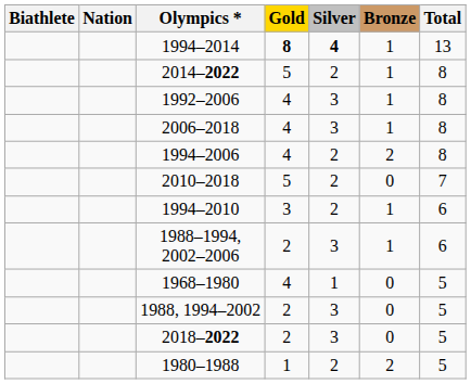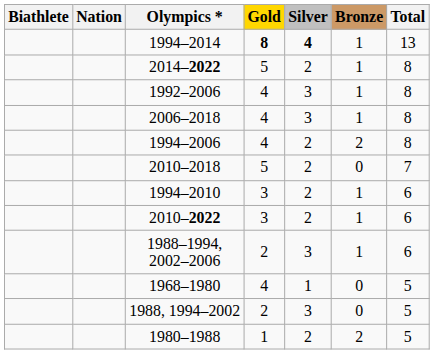 <table class="wikitable plainrowheaders" style="text-align:center;">
 <tr>
 <th>Biathlete</th>
 <th>Nation</th>
 <th>Olympics *</th>
 <th style="background-color: gold;"><strong>Gold</strong></th>
 <th style="background-color: silver;"><strong>Silver</strong></th>
 <th style="background-color: #cc9966;"><strong>Bronze</strong></th>
 <th>Total</th>
 </tr>
 <tr>
 <td align=left></td>
 <td align=left></td>
 <td>1994–2014</td>
 <td><strong>8</strong></td>
 <td><strong>4</strong></td>
 <td>1</td>
 <td>13</td>
 </tr>
 <tr>
 <td align=left></td>
 <td align=left></td>
 <td>2014–<strong>2022</strong></td>
 <td>5</td>
 <td>2</td>
 <td>1</td>
 <td>8</td>
 </tr>
 <tr>
 <td align=left></td>
 <td align=left></td>
 <td>1992–2006</td>
 <td>4</td>
 <td>3</td>
 <td>1</td>
 <td>8</td>
 </tr>
 <tr>
 <td align=left></td>
 <td align=left></td>
 <td>2006–2018</td>
 <td>4</td>
 <td>3</td>
 <td>1</td>
 <td>8</td>
 </tr>
 <tr>
 <td align=left></td>
 <td align=left></td>
 <td>1994–2006</td>
 <td>4</td>
 <td>2</td>
 <td>2</td>
 <td>8</td>
 </tr>
 <tr>
 <td align=left></td>
 <td align=left></td>
 <td>2010–2018</td>
 <td>5</td>
 <td>2</td>
 <td>0</td>
 <td>7</td>
 </tr>
 <tr>
 <td align=left></td>
 <td align=left></td>
 <td>1994–2010</td>
 <td>3</td>
 <td>2</td>
 <td>1</td>
 <td>6</td>
 </tr>
 <tr>
 <td align=left></td>
+<td align=left></td>
+<td>2010–<strong>2022</strong></td>
+<td>3</td>
+<td>2</td>
+<td>1</td>
+<td>6</td>
+</tr>
+<tr>
+<td align=left></td>
 <td align=left><br><br></td>
 <td>1988–1994,<br> 2002–2006</td>
 <td>2</td>
 <td>3</td>
 <td>1</td>
 <td>6</td>
 </tr>
 <tr>
 <td align=left></td>
 <td align=left></td>
 <td>1968–1980</td>
 <td>4</td>
 <td>1</td>
 <td>0</td>
 <td>5</td>
 </tr>
 <tr>
 <td align=left></td>
 <td align=left><br></td>
 <td>1988, 1994–2002</td>
 <td>2</td>
 <td>3</td>
 <td>0</td>
 <td>5</td>
 </tr>
 <tr>
 <td align=left></td>
 <td align=left></td>
-<td>2018–<strong>2022</strong></td>
-<td>2</td>
-<td>3</td>
-<td>0</td>
-<td>5</td>
-</tr>
-<tr>
-<td align=left></td>
-<td align=left></td>
 <td>1980–1988</td>
 <td>1</td>
 <td>2</td>
 <td>2</td>
 <td>5</td>
 </tr>
 </table>
